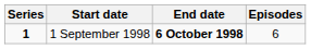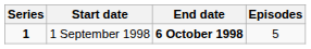 <table class="wikitable" style="text-align:center;">
 <tr>
 <th>Series</th>
 <th>Start date</th>
 <th>End date</th>
 <th>Episodes</th>
 </tr>
 <tr>
 <td><strong>1</strong></td>
 <td>1 September 1998</td>
 <td><strong>6 October 1998</strong></td>
-<td>6</td>
+<td>5</td>
 </tr>
 </table>
